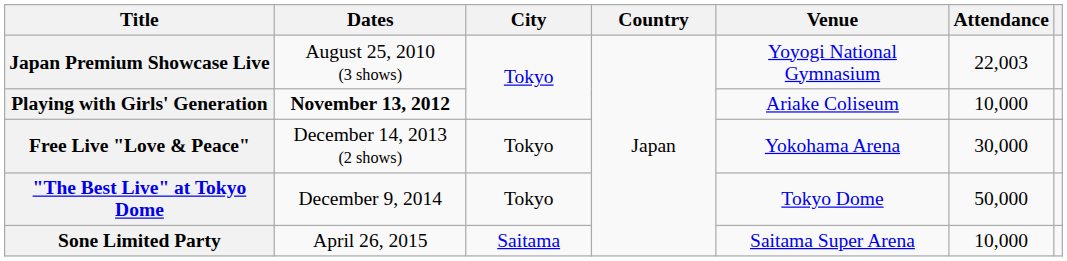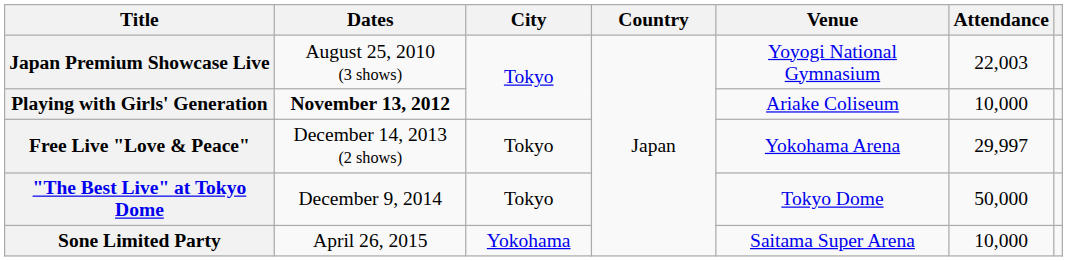 <table class="wikitable plainrowheaders" style="text-align:center;">
 <tr>
 <th scope="col">Title</th>
 <th scope="col" width="150">Dates</th>
 <th scope="col" width="95">City</th>
 <th scope="col" width="95">Country</th>
 <th scope="col">Venue</th>
 <th scope="col">Attendance</th>
 <th scope="col"></th>
 </tr>
 <tr>
 <th scope="row">Japan Premium Showcase Live</th>
 <td>August 25, 2010<br><small>(3 shows)</small></td>
 <td rowspan="2"><a href='#'>Tokyo</a></td>
 <td rowspan="5">Japan</td>
 <td><a href='#'>Yoyogi National Gymnasium</a></td>
 <td>22,003</td>
 <td></td>
 </tr>
 <tr>
 <th scope="row">Playing with Girls' Generation</th>
 <td><strong>November 13, 2012</strong></td>
 <td><a href='#'>Ariake Coliseum</a></td>
 <td>10,000</td>
 <td></td>
 </tr>
 <tr>
 <th scope="row">Free Live "Love & Peace"</th>
 <td>December 14, 2013<br><small>(2 shows)</small></td>
 <td>Tokyo</td>
 <td><a href='#'>Yokohama Arena</a></td>
-<td>30,000</td>
+<td>29,997</td>
 <td></td>
 </tr>
 <tr>
 <th scope="row"><a href='#'>"The Best Live" at Tokyo Dome</a></th>
 <td>December 9, 2014</td>
 <td>Tokyo</td>
 <td><a href='#'>Tokyo Dome</a></td>
 <td>50,000</td>
 <td></td>
 </tr>
 <tr>
 <th scope="row">Sone Limited Party</th>
 <td>April 26, 2015</td>
-<td><a href='#'>Saitama</a></td>
+<td><a href='#'>Yokohama</a></td>
 <td><a href='#'>Saitama Super Arena</a></td>
 <td>10,000</td>
 <td></td>
 </tr>
 </table>
